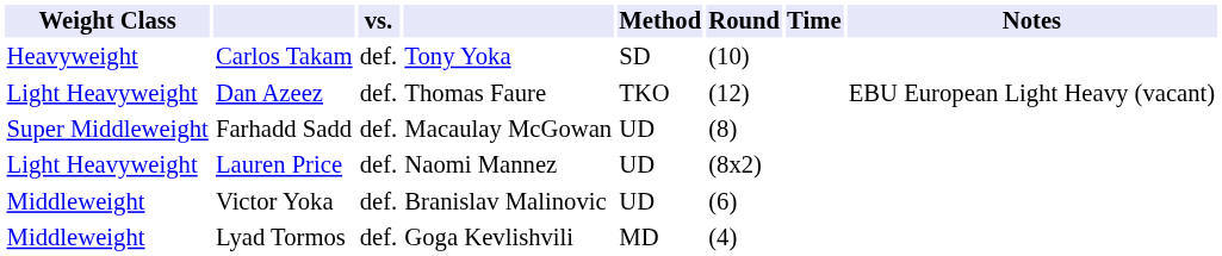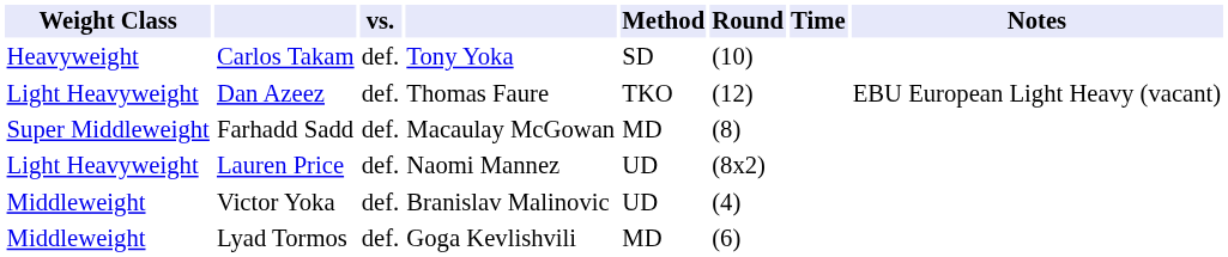 <table class="toccolours" style="font-size: 85%;">
 <tr>
 <th style="background:#e6e8fa; color:#000; text-align:center;">Weight Class</th>
 <th style="background:#e6e8fa; color:#000; text-align:center;"></th>
 <th style="background:#e6e8fa; color:#000; text-align:center;">vs.</th>
 <th style="background:#e6e8fa; color:#000; text-align:center;"></th>
 <th style="background:#e6e8fa; color:#000; text-align:center;">Method</th>
 <th style="background:#e6e8fa; color:#000; text-align:center;">Round</th>
 <th style="background:#e6e8fa; color:#000; text-align:center;">Time</th>
 <th style="background:#e6e8fa; color:#000; text-align:center;">Notes</th>
 </tr>
 <tr>
 <td><a href='#'>Heavyweight</a></td>
 <td><a href='#'>Carlos Takam</a></td>
 <td>def.</td>
 <td><a href='#'>Tony Yoka</a></td>
 <td>SD</td>
 <td>(10)</td>
 <td></td>
 <td></td>
 </tr>
 <tr>
 <td><a href='#'>Light Heavyweight</a></td>
 <td><a href='#'>Dan Azeez</a></td>
 <td>def.</td>
 <td>Thomas Faure</td>
 <td>TKO</td>
 <td>(12)</td>
 <td></td>
 <td>EBU European Light Heavy (vacant)</td>
 </tr>
 <tr>
 <td><a href='#'>Super Middleweight</a></td>
 <td>Farhadd Sadd</td>
 <td>def.</td>
 <td>Macaulay McGowan</td>
-<td>UD</td>
+<td>MD</td>
 <td>(8)</td>
 <td></td>
 <td></td>
 </tr>
 <tr>
 <td><a href='#'>Light Heavyweight</a></td>
 <td><a href='#'>Lauren Price</a></td>
 <td>def.</td>
 <td>Naomi Mannez</td>
 <td>UD</td>
 <td>(8x2)</td>
 <td></td>
 <td></td>
 </tr>
 <tr>
 <td><a href='#'>Middleweight</a></td>
 <td>Victor Yoka</td>
 <td>def.</td>
 <td>Branislav Malinovic</td>
 <td>UD</td>
-<td>(6)</td>
+<td>(4)</td>
 <td></td>
 <td></td>
 </tr>
 <tr>
 <td><a href='#'>Middleweight</a></td>
 <td>Lyad Tormos</td>
 <td>def.</td>
 <td>Goga Kevlishvili</td>
 <td>MD</td>
-<td>(4)</td>
+<td>(6)</td>
 <td></td>
 <td></td>
 <td></td>
 </tr>
 </table>
